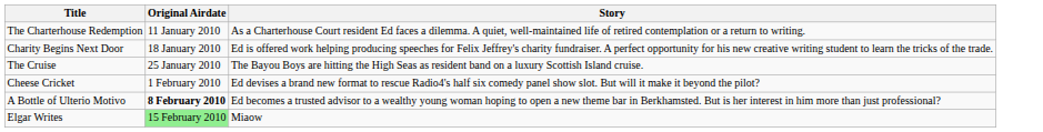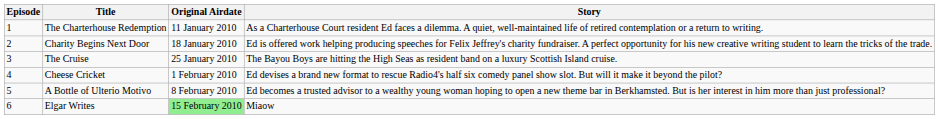 <table class="wikitable">
 <tr>
+<th>Episode</th>
 <th>Title</th>
 <th>Original Airdate</th>
 <th>Story</th>
 </tr>
 <tr --->
+<td>1</td>
 <td>The Charterhouse Redemption</td>
 <td>11 January 2010</td>
 <td>As a Charterhouse Court resident Ed faces a dilemma. A quiet, well-maintained life of retired contemplation or a return to writing.</td>
 </tr>
 <tr --->
+<td>2</td>
 <td>Charity Begins Next Door</td>
 <td>18 January 2010</td>
 <td>Ed is offered work helping producing speeches for Felix Jeffrey's charity fundraiser. A perfect opportunity for his new creative writing student to learn the tricks of the trade.</td>
 </tr>
 <tr --->
+<td>3</td>
 <td>The Cruise</td>
 <td>25 January 2010</td>
 <td>The Bayou Boys are hitting the High Seas as resident band on a luxury Scottish Island cruise.</td>
 </tr>
 <tr --->
+<td>4</td>
 <td>Cheese Cricket</td>
 <td>1 February 2010</td>
 <td>Ed devises a brand new format to rescue Radio4's half six comedy panel show slot. But will it make it beyond the pilot?</td>
 </tr>
 <tr --->
+<td>5</td>
 <td>A Bottle of Ulterio Motivo</td>
-<td><strong>8 February 2010</strong></td>
+<td>8 February 2010</td>
 <td>Ed becomes a trusted advisor to a wealthy young woman hoping to open a new theme bar in Berkhamsted. But is her interest in him more than just professional?</td>
 </tr>
 <tr --->
+<td>6</td>
 <td>Elgar Writes</td>
 <td style="background: lightgreen;">15 February 2010</td>
 <td>Miaow</td>
 </tr>
 </table>
